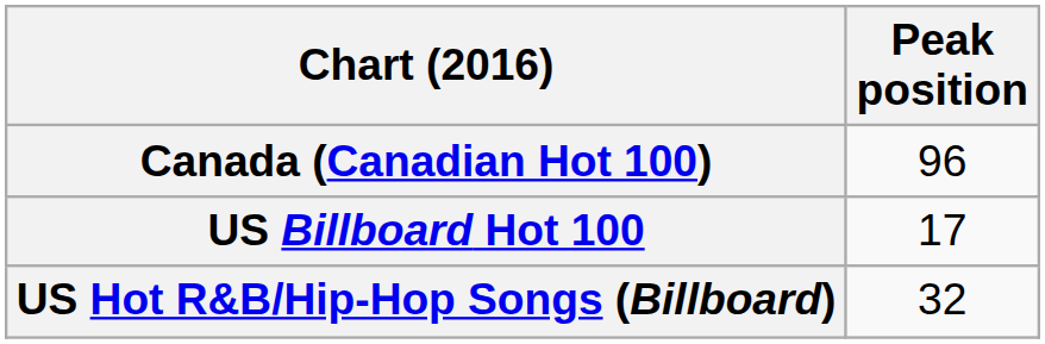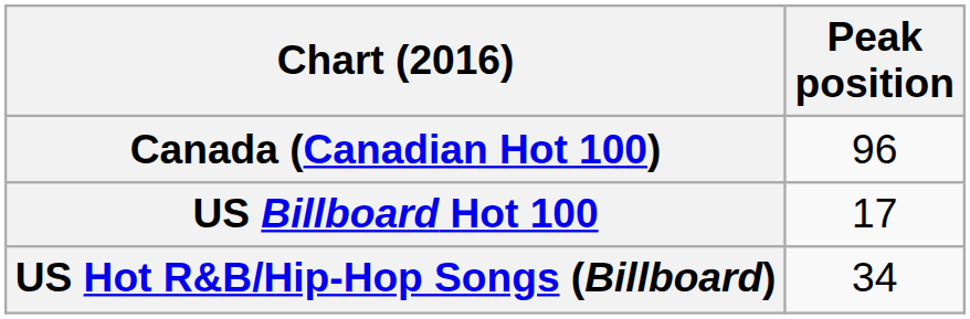 <table class="wikitable sortable plainrowheaders" style="text-align:center;">
 <tr>
 <th scope="col">Chart (2016)</th>
 <th scope="col">Peak<br>position</th>
 </tr>
 <tr>
 <th scope="row">Canada (<a href='#'>Canadian Hot 100</a>)</th>
 <td>96</td>
 </tr>
 <tr>
 <th scope="row">US <a href='#'><em>Billboard</em> Hot 100</a></th>
 <td>17</td>
 </tr>
 <tr>
 <th scope="row">US <a href='#'>Hot R&B/Hip-Hop Songs</a> (<em>Billboard</em>)</th>
-<td>32</td>
+<td>34</td>
 </tr>
 </table>
